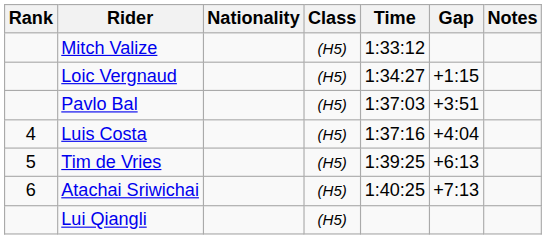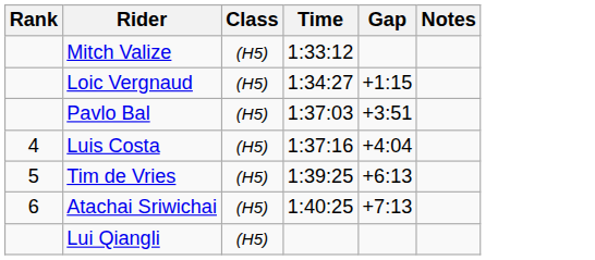 <table class="wikitable sortable" style="text-align:center">
 <tr>
 <th width="20">Rank</th>
 <th>Rider</th>
-<th>Nationality</th>
 <th>Class</th>
 <th>Time</th>
 <th>Gap</th>
 <th>Notes</th>
 </tr>
 <tr>
 <td></td>
 <td align="left"><a href='#'>Mitch  Valize</a></td>
-<td align=left></td>
 <td><em><small>(H5)</small></em></td>
 <td>1:33:12</td>
 <td></td>
 <td></td>
 </tr>
 <tr>
 <td></td>
 <td align="left"><a href='#'>Loic  Vergnaud</a></td>
-<td align=left></td>
 <td><em><small>(H5)</small></em></td>
 <td>1:34:27</td>
 <td>+1:15</td>
 <td></td>
 </tr>
 <tr>
 <td></td>
 <td align="left"><a href='#'>Pavlo  Bal</a></td>
-<td align=left></td>
 <td><em><small>(H5)</small></em></td>
 <td>1:37:03</td>
 <td>+3:51</td>
 <td></td>
 </tr>
 <tr>
 <td>4</td>
 <td align="left"><a href='#'>Luis  Costa</a></td>
-<td align="left"></td>
 <td><em><small>(H5)</small></em></td>
 <td>1:37:16</td>
 <td>+4:04</td>
 <td></td>
 </tr>
 <tr>
 <td>5</td>
 <td align="left"><a href='#'>Tim de Vries</a></td>
-<td align=left></td>
 <td><em><small>(H5)</small></em></td>
 <td>1:39:25</td>
 <td>+6:13</td>
 <td></td>
 </tr>
 <tr>
 <td>6</td>
 <td align="left"><a href='#'>Atachai  Sriwichai</a></td>
-<td align=left></td>
 <td><em><small>(H5)</small></em></td>
 <td>1:40:25</td>
 <td>+7:13</td>
 <td></td>
 </tr>
 <tr>
 <td></td>
 <td align="left"><a href='#'>Lui Qiangli </a></td>
-<td align=left></td>
 <td><em><small>(H5)</small></em></td>
 <td></td>
 <td></td>
 <td></td>
 </tr>
 </table>
